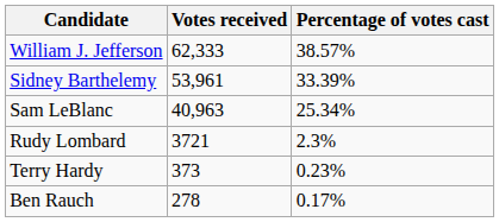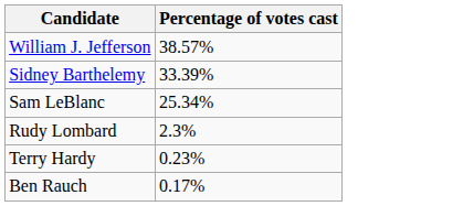 <table class="wikitable">
 <tr>
 <th>Candidate</th>
-<th>Votes received</th>
 <th>Percentage of votes cast</th>
 </tr>
 <tr>
 <td><a href='#'>William J. Jefferson</a></td>
-<td>62,333</td>
 <td>38.57%</td>
 </tr>
 <tr>
 <td><a href='#'>Sidney Barthelemy</a></td>
-<td>53,961</td>
 <td>33.39%</td>
 </tr>
 <tr>
 <td>Sam LeBlanc</td>
-<td>40,963</td>
 <td>25.34%</td>
 </tr>
 <tr>
 <td>Rudy Lombard</td>
-<td>3721</td>
 <td>2.3%</td>
 </tr>
 <tr>
 <td>Terry Hardy</td>
-<td>373</td>
 <td>0.23%</td>
 </tr>
 <tr>
 <td>Ben Rauch</td>
-<td>278</td>
 <td>0.17%</td>
 </tr>
 </table>
